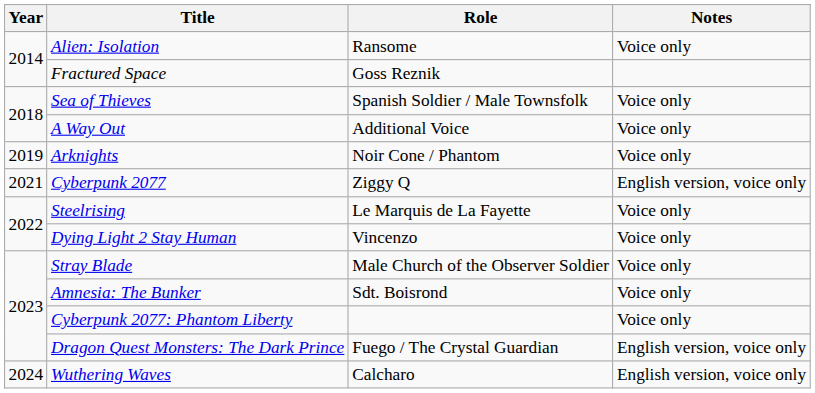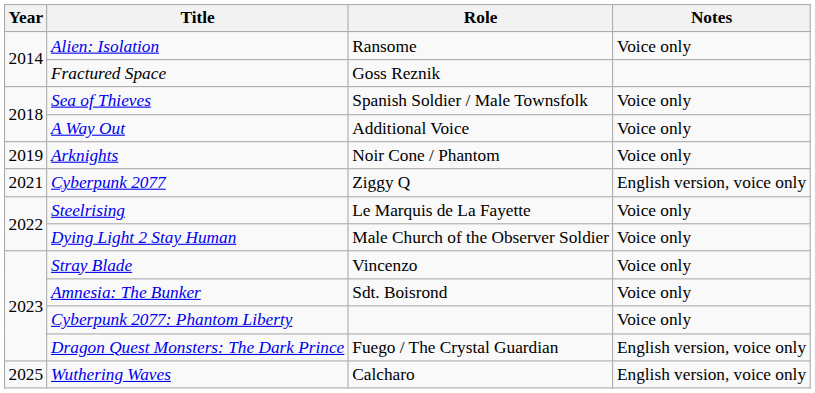 <table class="wikitable sortable">
 <tr>
 <th>Year</th>
 <th>Title</th>
 <th>Role</th>
 <th class="unsortable">Notes</th>
 </tr>
 <tr>
 <td rowspan="2">2014</td>
 <td><em><a href='#'>Alien: Isolation</a></em></td>
 <td>Ransome</td>
 <td>Voice only</td>
 </tr>
 <tr>
 <td><em>Fractured Space</em></td>
 <td>Goss Reznik</td>
 <td></td>
 </tr>
 <tr>
 <td rowspan="2">2018</td>
 <td><em><a href='#'>Sea of Thieves</a></em></td>
 <td>Spanish Soldier / Male Townsfolk</td>
 <td>Voice only</td>
 </tr>
 <tr>
 <td><em><a href='#'>A Way Out</a></em></td>
 <td>Additional Voice</td>
 <td>Voice only</td>
 </tr>
 <tr>
 <td>2019</td>
 <td><em><a href='#'>Arknights</a></em></td>
 <td>Noir Cone / Phantom</td>
 <td>Voice only</td>
 </tr>
 <tr>
 <td>2021</td>
 <td><em><a href='#'>Cyberpunk 2077</a></em></td>
 <td>Ziggy Q</td>
 <td>English version, voice only</td>
 </tr>
 <tr>
 <td rowspan="2">2022</td>
 <td><em><a href='#'>Steelrising</a></em></td>
 <td>Le Marquis de La Fayette</td>
 <td>Voice only</td>
 </tr>
 <tr>
 <td><em><a href='#'>Dying Light 2 Stay Human</a></em></td>
-<td>Vincenzo</td>
+<td>Male Church of the Observer Soldier</td>
 <td>Voice only</td>
 </tr>
 <tr>
 <td rowspan="4">2023</td>
 <td><em><a href='#'>Stray Blade</a></em></td>
-<td>Male Church of the Observer Soldier</td>
+<td>Vincenzo</td>
 <td>Voice only</td>
 </tr>
 <tr>
 <td><em><a href='#'>Amnesia: The Bunker</a></em></td>
 <td>Sdt. Boisrond</td>
 <td>Voice only</td>
 </tr>
 <tr>
 <td><em><a href='#'>Cyberpunk 2077: Phantom Liberty</a></em></td>
 <td></td>
 <td>Voice only</td>
 </tr>
 <tr>
 <td><em><a href='#'>Dragon Quest Monsters: The Dark Prince</a></em></td>
 <td>Fuego / The Crystal Guardian</td>
 <td>English version, voice only</td>
 </tr>
 <tr>
-<td>2024</td>
+<td>2025</td>
 <td><em><a href='#'>Wuthering Waves</a></em></td>
 <td>Calcharo</td>
 <td>English version, voice only</td>
 </tr>
 </table>
